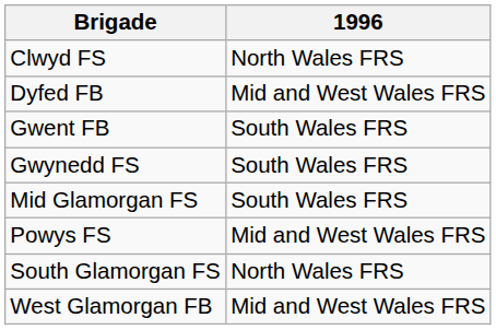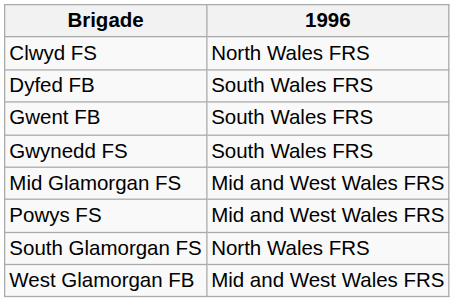 <table class="wikitable">
 <tr>
 <th>Brigade</th>
 <th>1996</th>
 </tr>
 <tr>
 <td>Clwyd FS</td>
 <td>North Wales FRS</td>
 </tr>
 <tr>
 <td>Dyfed FB</td>
-<td>Mid and West Wales FRS</td>
+<td>South Wales FRS</td>
 </tr>
 <tr>
 <td>Gwent FB</td>
 <td>South Wales FRS</td>
 </tr>
 <tr>
 <td>Gwynedd FS</td>
 <td>South Wales FRS</td>
 </tr>
 <tr>
 <td>Mid Glamorgan FS</td>
-<td>South Wales FRS</td>
+<td>Mid and West Wales FRS</td>
 </tr>
 <tr>
 <td>Powys FS</td>
 <td>Mid and West Wales FRS</td>
 </tr>
 <tr>
 <td>South Glamorgan FS</td>
 <td>North Wales FRS</td>
 </tr>
 <tr>
 <td>West Glamorgan FB</td>
 <td>Mid and West Wales FRS</td>
 </tr>
 </table>
